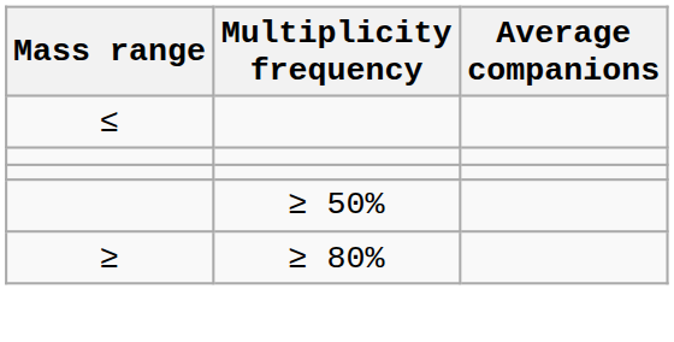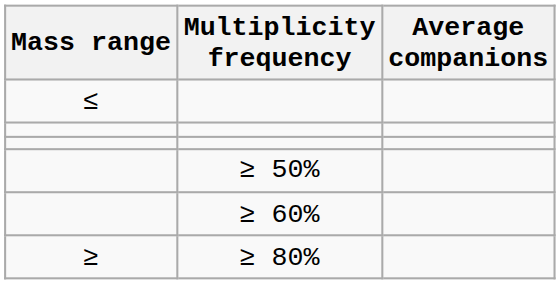 <table class="wikitable" style="text-align: center; float: right; margin-left: 0.5em;">
 <tr>
 <th>Mass range</th>
 <th>Multiplicity<br> frequency</th>
 <th>Average<br> companions</th>
 </tr>
 <tr>
 <td>≤ </td>
 <td></td>
 <td></td>
 </tr>
 <tr>
 <td></td>
 <td></td>
 <td></td>
 </tr>
 <tr>
 <td></td>
 <td></td>
 <td></td>
 </tr>
 <tr>
 <td></td>
 <td>≥ 50%</td>
 <td></td>
 </tr>
 <tr>
+<td></td>
+<td>≥ 60%</td>
+<td></td>
+</tr>
+<tr>
 <td>≥ </td>
 <td>≥ 80%</td>
 <td></td>
 </tr>
 </table>
